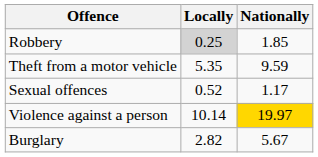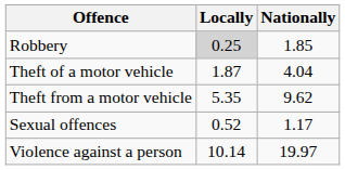 <table class="wikitable" style="text-align:left; margin: 1em auto 1em auto"|>
 <tr>
 <th>Offence</th>
 <th>Locally</th>
 <th>Nationally</th>
 </tr>
 <tr>
 <td>Robbery</td>
 <td align="center" style="background: lightgrey;">0.25</td>
 <td align="center">1.85</td>
 </tr>
 <tr>
+<td>Theft of a motor vehicle</td>
+<td align="center">1.87</td>
+<td align="center">4.04</td>
+</tr>
+<tr>
 <td>Theft from a motor vehicle</td>
 <td align="center">5.35</td>
-<td align="center">9.59</td>
+<td align="center">9.62</td>
 </tr>
 <tr>
 <td>Sexual offences</td>
 <td align="center">0.52</td>
 <td align="center">1.17</td>
 </tr>
 <tr>
 <td>Violence against a person</td>
 <td align="center">10.14</td>
-<td align="center" style="background: gold;">19.97</td>
-</tr>
-<tr>
-<td>Burglary</td>
-<td align="center">2.82</td>
-<td align="center">5.67</td>
+<td align="center">19.97</td>
 </tr>
 </table>
